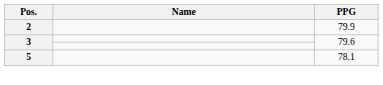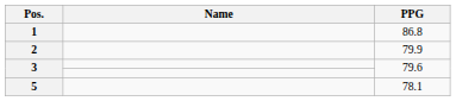 <table class=wikitable width=100% style="text-align:center;">
 <tr>
 <th width="13%">Pos.</th>
 <th width="70%">Name</th>
 <th width="17%">PPG</th>
+</tr>
+<tr>
+<th>1</th>
+<td align=left></td>
+<td>86.8</td>
 </tr>
 <tr>
 <th>2</th>
 <td align=left></td>
 <td>79.9</td>
 </tr>
 <tr>
 <th rowspan=2>3</th>
 <td align=left></td>
 <td rowspan=2>79.6</td>
 </tr>
 <tr>
 <td align=left></td>
 </tr>
 <tr>
 <th>5</th>
 <td align=left></td>
 <td>78.1</td>
 </tr>
 </table>
